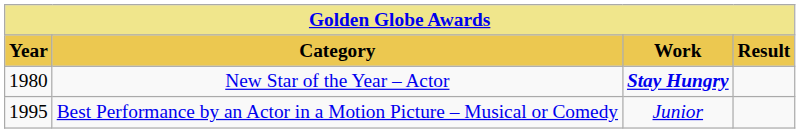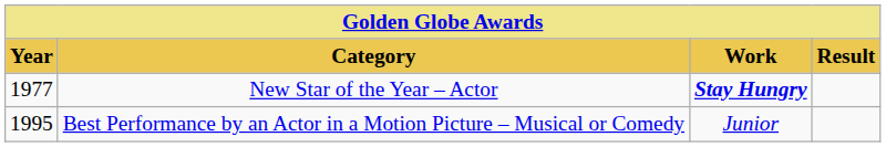 <table class="wikitable">
 <tr>
 <th colspan="4" style="background:#F0E68C" align="center"><a href='#'>Golden Globe Awards</a></th>
 </tr>
 <tr>
 <th style="background:#ECC850;">Year</th>
 <th style="background:#ECC850;">Category</th>
 <th style="background:#ECC850;">Work</th>
 <th style="background:#ECC850;">Result</th>
 </tr>
 <tr>
-<td align="center">1980</td>
+<td align="center">1977</td>
 <td align="center"><a href='#'>New Star of the Year – Actor</a></td>
 <td align="center"><strong><em><a href='#'>Stay Hungry</a></em></strong></td>
 <td></td>
 </tr>
 <tr>
 <td align="center">1995</td>
 <td align="center"><a href='#'>Best Performance by an Actor in a Motion Picture – Musical or Comedy</a></td>
 <td align="center"><em><a href='#'>Junior</a></em></td>
 <td></td>
 </tr>
 </table>
